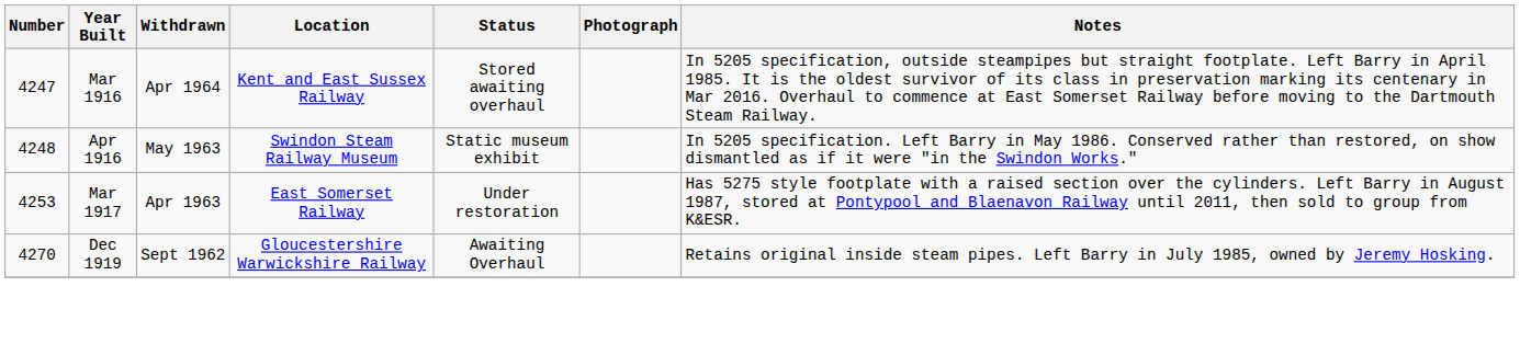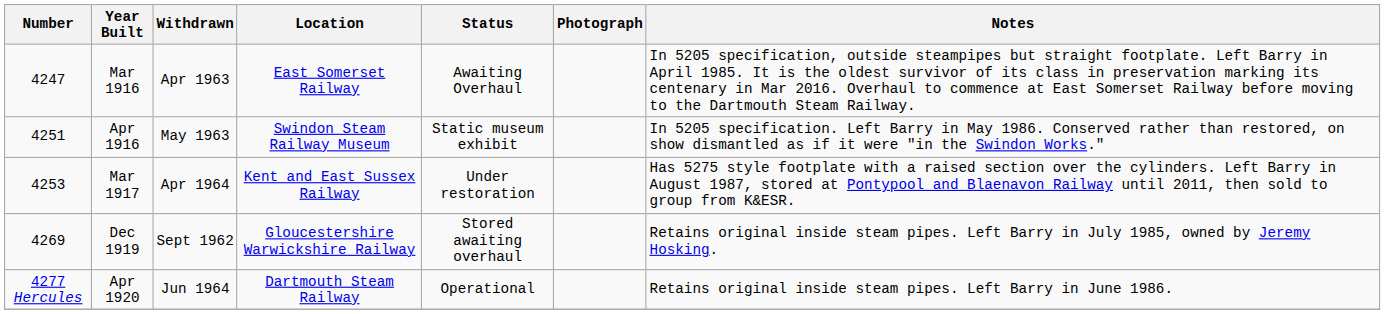 <table class="wikitable">
 <tr>
 <th>Number</th>
 <th>Year Built</th>
 <th>Withdrawn</th>
 <th>Location</th>
 <th>Status</th>
 <th>Photograph</th>
 <th>Notes</th>
 </tr>
 <tr>
 <td align=center>4247</td>
 <td align=center>Mar 1916</td>
-<td align=center>Apr 1964</td>
-<td align=center><a href='#'>Kent and East Sussex Railway</a></td>
-<td align=center>Stored awaiting overhaul</td>
+<td align=center>Apr 1963</td>
+<td align=center><a href='#'>East Somerset Railway</a></td>
+<td align=center>Awaiting Overhaul</td>
 <td align=center></td>
 <td align=left>In 5205 specification, outside steampipes but straight footplate. Left Barry in  April 1985. It is the oldest survivor of its class in preservation marking its centenary in Mar 2016. Overhaul to commence at East Somerset Railway before moving to the Dartmouth Steam Railway.</td>
 </tr>
 <tr>
-<td align=center>4248</td>
+<td align=center>4251</td>
 <td align=center>Apr 1916</td>
 <td align=center>May 1963</td>
 <td align=center><a href='#'>Swindon Steam Railway Museum</a></td>
 <td align=center>Static museum exhibit</td>
 <td align=center></td>
 <td align=left>In 5205 specification. Left Barry in May 1986. Conserved rather than restored, on show dismantled as if it were "in the <a href='#'>Swindon Works</a>."</td>
 </tr>
 <tr>
 <td align=center>4253</td>
 <td align=center>Mar 1917</td>
-<td align=center>Apr 1963</td>
-<td align=center><a href='#'>East Somerset Railway</a></td>
+<td align=center>Apr 1964</td>
+<td align=center><a href='#'>Kent and East Sussex Railway</a></td>
 <td align=center>Under restoration</td>
 <td align=center></td>
 <td align=left>Has 5275 style footplate with a raised section over the cylinders. Left Barry in August 1987, stored at <a href='#'>Pontypool and Blaenavon Railway</a> until 2011, then sold to group from K&ESR.</td>
 </tr>
 <tr>
-<td align=center>4270</td>
+<td align=center>4269</td>
 <td align=center>Dec 1919</td>
 <td align=center>Sept 1962</td>
 <td align=center><a href='#'>Gloucestershire Warwickshire Railway</a></td>
-<td align=center>Awaiting Overhaul</td>
+<td align=center>Stored awaiting overhaul</td>
 <td align=center></td>
 <td align=left>Retains original inside steam pipes. Left Barry in July 1985, owned by <a href='#'>Jeremy Hosking</a>.</td>
 </tr>
 <tr>
+<td align=center><a href='#'>4277 <em>Hercules</em></a></td>
+<td align=center>Apr 1920</td>
+<td align=center>Jun 1964</td>
+<td align=center><a href='#'>Dartmouth Steam Railway</a></td>
+<td align=center>Operational</td>
+<td align=center></td>
+<td align=left>Retains original inside steam pipes. Left Barry in June 1986.</td>
+</tr>
+<tr>
 </tr>
 </table>
